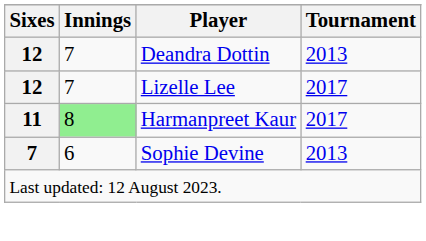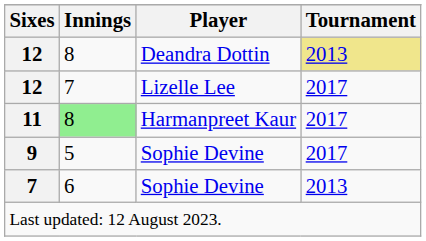 <table class="wikitable defaultleft col2center">
 <tr>
 </tr>
 <tr>
 <th>Sixes</th>
 <th>Innings</th>
 <th>Player</th>
 <th>Tournament</th>
 </tr>
 <tr>
 <th>12</th>
-<td>7</td>
+<td>8</td>
 <td> <a href='#'>Deandra Dottin</a></td>
-<td><a href='#'>2013</a></td>
+<td style="background: khaki;"><a href='#'>2013</a></td>
 </tr>
 <tr>
 <th>12</th>
 <td>7</td>
 <td> <a href='#'>Lizelle Lee</a></td>
 <td><a href='#'>2017</a></td>
 </tr>
 <tr>
 <th>11</th>
 <td style="background: lightgreen;">8</td>
 <td> <a href='#'>Harmanpreet Kaur</a></td>
 <td><a href='#'>2017</a></td>
 </tr>
 <tr>
+<th>9</th>
+<td>5</td>
+<td> <a href='#'>Sophie Devine</a></td>
+<td><a href='#'>2017</a></td>
+</tr>
+<tr>
 <th>7</th>
 <td>6</td>
 <td> <a href='#'>Sophie Devine</a></td>
 <td><a href='#'>2013</a></td>
 </tr>
 <tr>
 <td colspan=4><small>Last updated: 12 August 2023.</small></td>
 </tr>
 </table>
